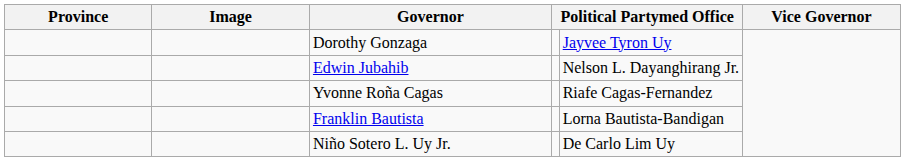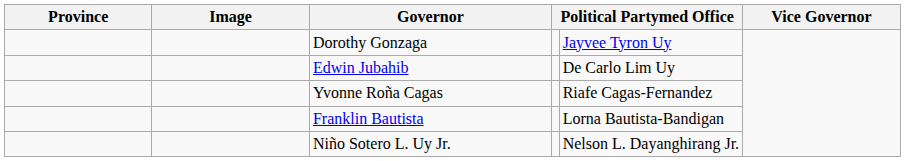 <table class="wikitable sortable">
 <tr>
 <th width=140>Province</th>
 <th width=150>Image</th>
 <th width=235>Governor</th>
 <th width=120 colspan=2>Political Partymed Office</th>
 <th width=150>Vice Governor</th>
 </tr>
 <tr>
 <td></td>
 <td align=center></td>
 <td>Dorothy Gonzaga</td>
 <td></td>
 <td><a href='#'>Jayvee Tyron Uy</a></td>
 </tr>
 <tr>
 <td></td>
 <td align=center></td>
 <td><a href='#'>Edwin Jubahib</a></td>
 <td></td>
-<td>Nelson L. Dayanghirang Jr.</td>
+<td>De Carlo Lim Uy</td>
 </tr>
 <tr>
 <td></td>
 <td align=center></td>
 <td>Yvonne Roña Cagas</td>
 <td></td>
 <td>Riafe Cagas-Fernandez</td>
 </tr>
 <tr>
 <td></td>
 <td align=center></td>
 <td><a href='#'>Franklin Bautista</a></td>
 <td></td>
 <td>Lorna Bautista-Bandigan</td>
 </tr>
 <tr>
 <td></td>
 <td align=center></td>
 <td>Niño Sotero L. Uy Jr.</td>
 <td></td>
-<td>De Carlo Lim Uy</td>
+<td>Nelson L. Dayanghirang Jr.</td>
 </tr>
 </table>
